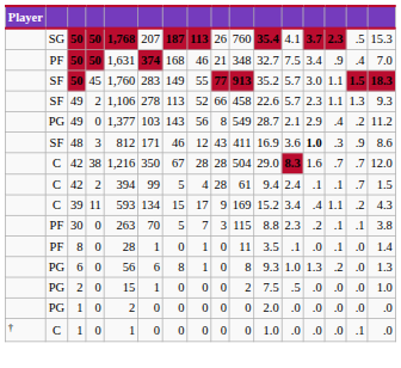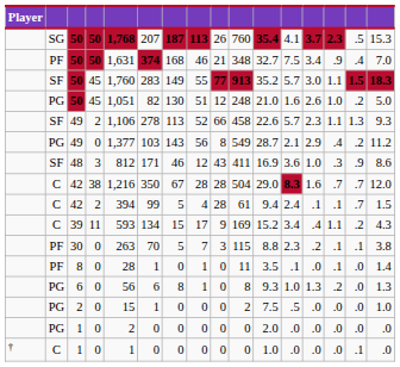 <table class="wikitable sortable" style="font-size: 95%; text-align:right;">
 <tr>
 <th style="background:#753BBD; color:#FFFFFF; border-top:#BA0C2F 3px solid; border-bottom:#BA0C2F 3px solid;">Player</th>
 <th style="background:#753BBD; color:#FFFFFF; border-top:#BA0C2F 3px solid; border-bottom:#BA0C2F 3px solid;"></th>
 <th style="background:#753BBD; color:#FFFFFF; border-top:#BA0C2F 3px solid; border-bottom:#BA0C2F 3px solid;"></th>
 <th style="background:#753BBD; color:#FFFFFF; border-top:#BA0C2F 3px solid; border-bottom:#BA0C2F 3px solid;"></th>
 <th style="background:#753BBD; color:#FFFFFF; border-top:#BA0C2F 3px solid; border-bottom:#BA0C2F 3px solid;"></th>
 <th style="background:#753BBD; color:#FFFFFF; border-top:#BA0C2F 3px solid; border-bottom:#BA0C2F 3px solid;"></th>
 <th style="background:#753BBD; color:#FFFFFF; border-top:#BA0C2F 3px solid; border-bottom:#BA0C2F 3px solid;"></th>
 <th style="background:#753BBD; color:#FFFFFF; border-top:#BA0C2F 3px solid; border-bottom:#BA0C2F 3px solid;"></th>
 <th style="background:#753BBD; color:#FFFFFF; border-top:#BA0C2F 3px solid; border-bottom:#BA0C2F 3px solid;"></th>
 <th style="background:#753BBD; color:#FFFFFF; border-top:#BA0C2F 3px solid; border-bottom:#BA0C2F 3px solid;"></th>
 <th style="background:#753BBD; color:#FFFFFF; border-top:#BA0C2F 3px solid; border-bottom:#BA0C2F 3px solid;"></th>
 <th style="background:#753BBD; color:#FFFFFF; border-top:#BA0C2F 3px solid; border-bottom:#BA0C2F 3px solid;"></th>
 <th style="background:#753BBD; color:#FFFFFF; border-top:#BA0C2F 3px solid; border-bottom:#BA0C2F 3px solid;"></th>
 <th style="background:#753BBD; color:#FFFFFF; border-top:#BA0C2F 3px solid; border-bottom:#BA0C2F 3px solid;"></th>
 <th style="background:#753BBD; color:#FFFFFF; border-top:#BA0C2F 3px solid; border-bottom:#BA0C2F 3px solid;"></th>
 <th style="background:#753BBD; color:#FFFFFF; border-top:#BA0C2F 3px solid; border-bottom:#BA0C2F 3px solid;"></th>
 </tr>
 <tr>
 <td style="text-align:left;"></td>
 <td style="text-align:center;">SG</td>
 <td style="background:#BA0C2F; color:#010101;"><strong>50</strong></td>
 <td style="background:#BA0C2F; color:#010101;"><strong>50</strong></td>
 <td style="background:#BA0C2F; color:#010101;"><strong>1,768</strong></td>
 <td>207</td>
 <td style="background:#BA0C2F; color:#010101;"><strong>187</strong></td>
 <td style="background:#BA0C2F; color:#010101;"><strong>113</strong></td>
 <td>26</td>
 <td>760</td>
 <td style="background:#BA0C2F; color:#010101;"><strong>35.4</strong></td>
 <td>4.1</td>
 <td style="background:#BA0C2F; color:#010101;"><strong>3.7</strong></td>
 <td style="background:#BA0C2F; color:#010101;"><strong>2.3</strong></td>
 <td>.5</td>
 <td>15.3</td>
 </tr>
 <tr>
 <td style="text-align:left;"></td>
 <td style="text-align:center;">PF</td>
 <td style="background:#BA0C2F; color:#010101;"><strong>50</strong></td>
 <td style="background:#BA0C2F; color:#010101;"><strong>50</strong></td>
 <td>1,631</td>
 <td style="background:#BA0C2F; color:#010101;"><strong>374</strong></td>
 <td>168</td>
 <td>46</td>
 <td>21</td>
 <td>348</td>
 <td>32.7</td>
 <td>7.5</td>
 <td>3.4</td>
 <td>.9</td>
 <td>.4</td>
 <td>7.0</td>
 </tr>
 <tr>
 <td style="text-align:left;"></td>
 <td style="text-align:center;">SF</td>
 <td style="background:#BA0C2F; color:#010101;"><strong>50</strong></td>
 <td>45</td>
 <td>1,760</td>
 <td>283</td>
 <td>149</td>
 <td>55</td>
 <td style="background:#BA0C2F; color:#010101;"><strong>77</strong></td>
 <td style="background:#BA0C2F; color:#010101;"><strong>913</strong></td>
 <td>35.2</td>
 <td>5.7</td>
 <td>3.0</td>
 <td>1.1</td>
 <td style="background:#BA0C2F; color:#010101;"><strong>1.5</strong></td>
 <td style="background:#BA0C2F; color:#010101;"><strong>18.3</strong></td>
 </tr>
 <tr>
 <td style="text-align:left;"></td>
+<td style="text-align:center;">PG</td>
+<td style="background:#BA0C2F; color:#010101;"><strong>50</strong></td>
+<td>45</td>
+<td>1,051</td>
+<td>82</td>
+<td>130</td>
+<td>51</td>
+<td>12</td>
+<td>248</td>
+<td>21.0</td>
+<td>1.6</td>
+<td>2.6</td>
+<td>1.0</td>
+<td>.2</td>
+<td>5.0</td>
+</tr>
+<tr>
+<td style="text-align:left;"></td>
 <td style="text-align:center;">SF</td>
 <td>49</td>
 <td>2</td>
 <td>1,106</td>
 <td>278</td>
 <td>113</td>
 <td>52</td>
 <td>66</td>
 <td>458</td>
 <td>22.6</td>
 <td>5.7</td>
 <td>2.3</td>
 <td>1.1</td>
 <td>1.3</td>
 <td>9.3</td>
 </tr>
 <tr>
 <td style="text-align:left;"></td>
 <td style="text-align:center;">PG</td>
 <td>49</td>
 <td>0</td>
 <td>1,377</td>
 <td>103</td>
 <td>143</td>
 <td>56</td>
 <td>8</td>
 <td>549</td>
 <td>28.7</td>
 <td>2.1</td>
 <td>2.9</td>
 <td>.4</td>
 <td>.2</td>
 <td>11.2</td>
 </tr>
 <tr>
 <td style="text-align:left;"></td>
 <td style="text-align:center;">SF</td>
 <td>48</td>
 <td>3</td>
 <td>812</td>
 <td>171</td>
 <td>46</td>
 <td>12</td>
 <td>43</td>
 <td>411</td>
 <td>16.9</td>
 <td>3.6</td>
-<td><strong>1.0</strong></td>
+<td>1.0</td>
 <td>.3</td>
 <td>.9</td>
 <td>8.6</td>
 </tr>
 <tr>
 <td style="text-align:left;"></td>
 <td style="text-align:center;">C</td>
 <td>42</td>
 <td>38</td>
 <td>1,216</td>
 <td>350</td>
 <td>67</td>
 <td>28</td>
 <td>28</td>
 <td>504</td>
 <td>29.0</td>
 <td style="background:#BA0C2F; color:#010101;"><strong>8.3</strong></td>
 <td>1.6</td>
 <td>.7</td>
 <td>.7</td>
 <td>12.0</td>
 </tr>
 <tr>
 <td style="text-align:left;"></td>
 <td style="text-align:center;">C</td>
 <td>42</td>
 <td>2</td>
 <td>394</td>
 <td>99</td>
 <td>5</td>
 <td>4</td>
 <td>28</td>
 <td>61</td>
 <td>9.4</td>
 <td>2.4</td>
 <td>.1</td>
 <td>.1</td>
 <td>.7</td>
 <td>1.5</td>
 </tr>
 <tr>
 <td style="text-align:left;"></td>
 <td style="text-align:center;">C</td>
 <td>39</td>
 <td>11</td>
 <td>593</td>
 <td>134</td>
 <td>15</td>
 <td>17</td>
 <td>9</td>
 <td>169</td>
 <td>15.2</td>
 <td>3.4</td>
 <td>.4</td>
 <td>1.1</td>
 <td>.2</td>
 <td>4.3</td>
 </tr>
 <tr>
 <td style="text-align:left;"></td>
 <td style="text-align:center;">PF</td>
 <td>30</td>
 <td>0</td>
 <td>263</td>
 <td>70</td>
 <td>5</td>
 <td>7</td>
 <td>3</td>
 <td>115</td>
 <td>8.8</td>
 <td>2.3</td>
 <td>.2</td>
 <td>.1</td>
 <td>.1</td>
 <td>3.8</td>
 </tr>
 <tr>
 <td style="text-align:left;"></td>
 <td style="text-align:center;">PF</td>
 <td>8</td>
 <td>0</td>
 <td>28</td>
 <td>1</td>
 <td>0</td>
 <td>1</td>
 <td>0</td>
 <td>11</td>
 <td>3.5</td>
 <td>.1</td>
 <td>.0</td>
 <td>.1</td>
 <td>.0</td>
 <td>1.4</td>
 </tr>
 <tr>
 <td style="text-align:left;"></td>
 <td style="text-align:center;">PG</td>
 <td>6</td>
 <td>0</td>
 <td>56</td>
 <td>6</td>
 <td>8</td>
 <td>1</td>
 <td>0</td>
 <td>8</td>
 <td>9.3</td>
 <td>1.0</td>
 <td>1.3</td>
 <td>.2</td>
 <td>.0</td>
 <td>1.3</td>
 </tr>
 <tr>
 <td style="text-align:left;"></td>
 <td style="text-align:center;">PG</td>
 <td>2</td>
 <td>0</td>
 <td>15</td>
 <td>1</td>
 <td>0</td>
 <td>0</td>
 <td>0</td>
 <td>2</td>
 <td>7.5</td>
 <td>.5</td>
 <td>.0</td>
 <td>.0</td>
 <td>.0</td>
 <td>1.0</td>
 </tr>
 <tr>
 <td style="text-align:left;"></td>
 <td style="text-align:center;">PG</td>
 <td>1</td>
 <td>0</td>
 <td>2</td>
 <td>0</td>
 <td>0</td>
 <td>0</td>
 <td>0</td>
 <td>0</td>
 <td>2.0</td>
 <td>.0</td>
 <td>.0</td>
 <td>.0</td>
 <td>.0</td>
 <td>.0</td>
 </tr>
 <tr>
 <td style="text-align:left;"><sup>†</sup></td>
 <td style="text-align:center;">C</td>
 <td>1</td>
 <td>0</td>
 <td>1</td>
 <td>0</td>
 <td>0</td>
 <td>0</td>
 <td>0</td>
 <td>0</td>
 <td>1.0</td>
 <td>.0</td>
 <td>.0</td>
 <td>.0</td>
 <td>.1</td>
 <td>.0</td>
 </tr>
 </table>
